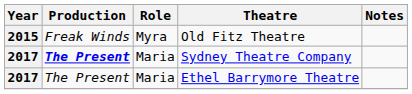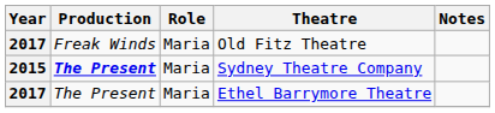 <table class="wikitable sortable plainrowheaders">
 <tr>
 <th scope="col">Year</th>
 <th scope="col">Production</th>
 <th scope="col">Role</th>
 <th scope="col">Theatre</th>
 <th scope="col" class="unsortable">Notes</th>
 </tr>
 <tr>
-<th scope="row">2015</th>
+<th scope="row">2017</th>
 <td><em>Freak Winds</em></td>
-<td>Myra</td>
+<td>Maria</td>
 <td>Old Fitz Theatre</td>
 <td></td>
 </tr>
 <tr>
-<th scope="row">2017</th>
+<th scope="row">2015</th>
 <td><strong><em><a href='#'>The Present</a></em></strong></td>
 <td>Maria</td>
 <td><a href='#'>Sydney Theatre Company</a></td>
 <td></td>
 </tr>
 <tr>
 <th scope="row">2017</th>
 <td><em>The Present</em></td>
 <td>Maria</td>
 <td><a href='#'>Ethel Barrymore Theatre</a></td>
 <td></td>
 </tr>
 <tr>
 </tr>
 </table>
